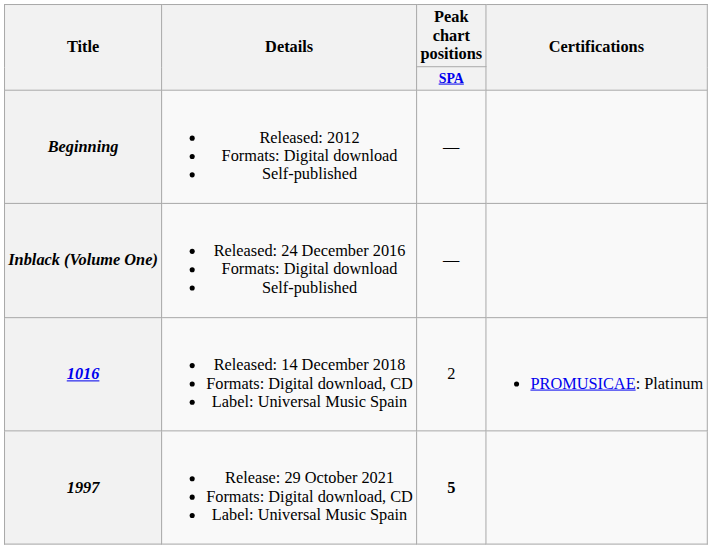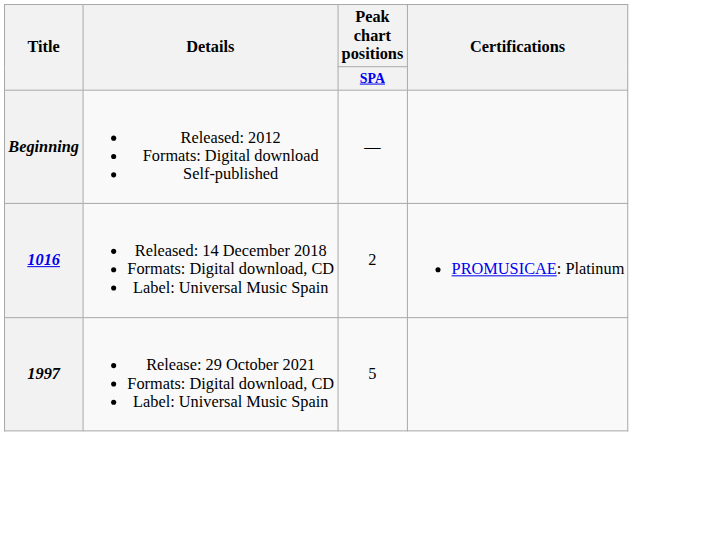 <table class="wikitable plainrowheaders" style="text-align:center;">
 <tr>
 <th scope="col" rowspan="2">Title</th>
 <th scope="col" rowspan="2">Details</th>
 <th scope="col" colspan="1">Peak chart positions</th>
 <th scope="col" rowspan="2">Certifications</th>
 </tr>
 <tr>
 <th scope="col" style="width:3em;font-size:85%;"><a href='#'>SPA</a><br></th>
 </tr>
 <tr>
 <th scope="row"><em>Beginning</em></th>
 <td><br><ul><li>Released: 2012</li><li>Formats: Digital download</li><li>Self-published</li></ul></td>
 <td>—</td>
 <td></td>
 </tr>
 <tr>
-<th scope="row"><em>Inblack (Volume One)</em></th>
-<td><br><ul><li>Released: 24 December 2016</li><li>Formats: Digital download</li><li>Self-published</li></ul></td>
-<td>—</td>
-<td></td>
-</tr>
-<tr>
 <th scope="row"><em><a href='#'>1016</a></em></th>
 <td><br><ul><li>Released: 14 December 2018</li><li>Formats: Digital download, CD</li><li>Label: Universal Music Spain</li></ul></td>
 <td>2</td>
 <td><br><ul><li><a href='#'>PROMUSICAE</a>: Platinum</li></ul></td>
 </tr>
 <tr>
 <th scope="row"><em>1997</em></th>
 <td><br><ul><li>Release: 29 October 2021</li><li>Formats: Digital download, CD</li><li>Label: Universal Music Spain</li></ul></td>
-<td><strong>5</strong></td>
+<td>5</td>
 <td></td>
 </tr>
 </table>
